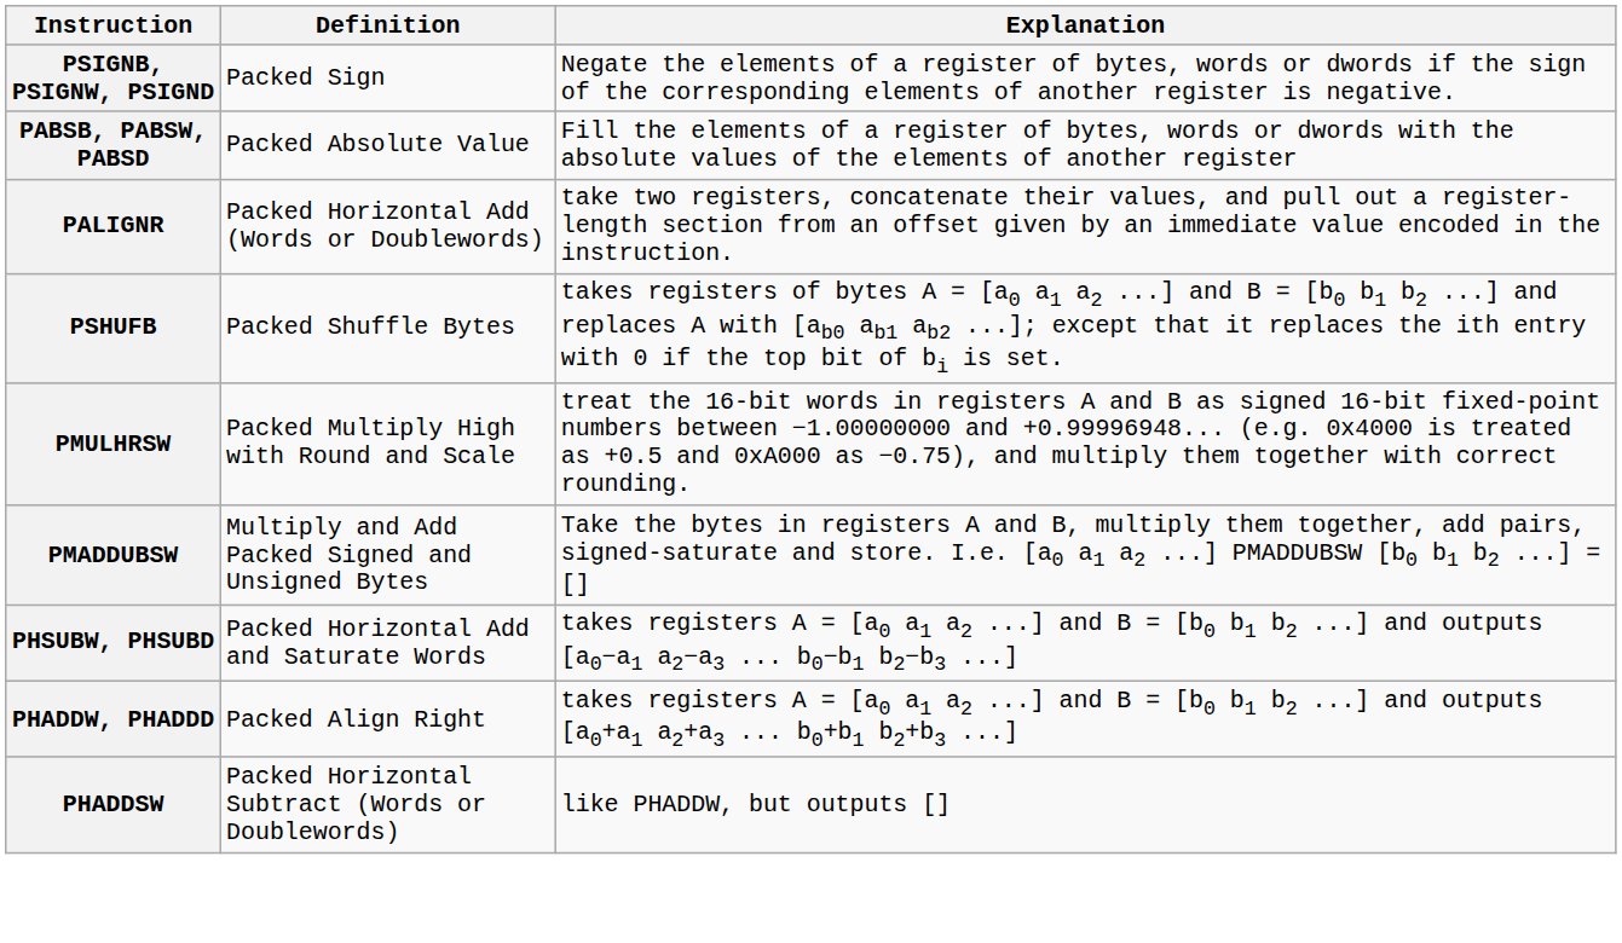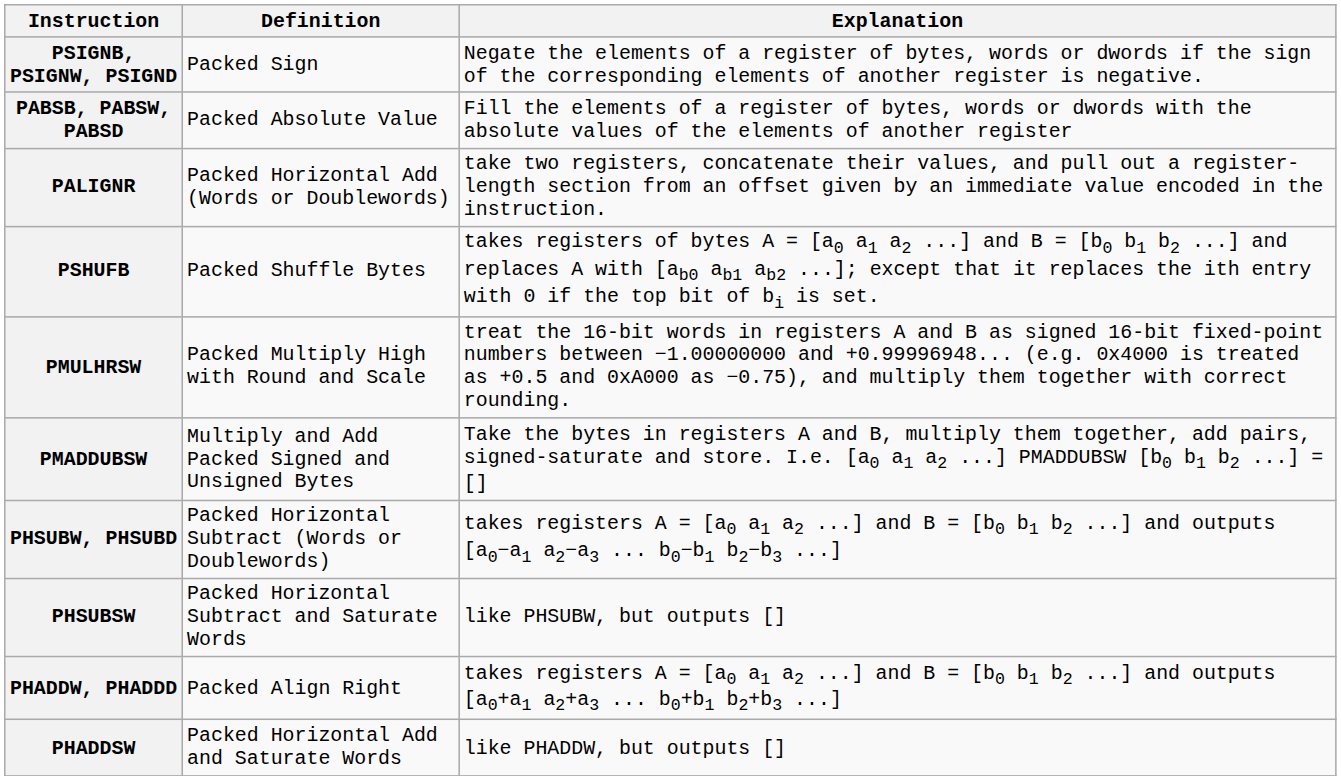 <table class="wikitable plainrowheaders">
 <tr>
 <th scope="col">Instruction</th>
 <th scope="col">Definition</th>
 <th scope="col">Explanation</th>
 </tr>
 <tr>
 <th scope="row"><code>PSIGNB</code>, <code>PSIGNW</code>, <code>PSIGND</code></th>
 <td>Packed Sign</td>
 <td>Negate the elements of a register of bytes, words or dwords if the sign of the corresponding elements of another register is negative.</td>
 </tr>
 <tr>
 <th scope="row"><code>PABSB</code>, <code>PABSW</code>, <code>PABSD</code></th>
 <td>Packed Absolute Value</td>
 <td>Fill the elements of a register of bytes, words or dwords with the absolute values of the elements of another register</td>
 </tr>
 <tr>
 <th scope="row"><code>PALIGNR</code></th>
 <td>Packed Horizontal Add (Words or Doublewords)</td>
 <td>take two registers, concatenate their values, and pull out a register-length section from an offset given by an immediate value encoded in the instruction.</td>
 </tr>
 <tr>
 <th scope="row"><code>PSHUFB</code></th>
 <td>Packed Shuffle Bytes</td>
 <td>takes registers of bytes A = [a<sub>0</sub> a<sub>1</sub> a<sub>2</sub> ...] and B = [b<sub>0</sub> b<sub>1</sub> b<sub>2</sub> ...] and replaces A with [a<sub>b0</sub> a<sub>b1</sub> a<sub>b2</sub> ...]; except that it replaces the ith entry with 0 if the top bit of b<sub>i</sub> is set.</td>
 </tr>
 <tr>
 <th scope="row"><code>PMULHRSW</code></th>
 <td>Packed Multiply High with Round and Scale</td>
 <td>treat the 16-bit words in registers A and B as signed 16-bit fixed-point numbers between −1.00000000 and +0.99996948... (e.g. 0x4000 is treated as +0.5 and 0xA000 as −0.75), and multiply them together with correct rounding.</td>
 </tr>
 <tr>
 <th scope="row"><code>PMADDUBSW</code></th>
 <td>Multiply and Add Packed Signed and Unsigned Bytes</td>
 <td>Take the bytes in registers A and B, multiply them together, add pairs, signed-saturate and store.  I.e. [a<sub>0</sub> a<sub>1</sub> a<sub>2</sub> ...] <code>PMADDUBSW</code> [b<sub>0</sub> b<sub>1</sub> b<sub>2</sub> ...] = []</td>
 </tr>
 <tr>
 <th scope="row"><code>PHSUBW</code>, <code>PHSUBD</code></th>
-<td>Packed Horizontal Add and Saturate Words</td>
+<td>Packed Horizontal Subtract (Words or Doublewords)</td>
 <td>takes registers A = [a<sub>0</sub> a<sub>1</sub> a<sub>2</sub> ...] and B = [b<sub>0</sub> b<sub>1</sub> b<sub>2</sub> ...] and outputs [a<sub>0</sub>−a<sub>1</sub> a<sub>2</sub>−a<sub>3</sub> ... b<sub>0</sub>−b<sub>1</sub> b<sub>2</sub>−b<sub>3</sub> ...]</td>
+</tr>
+<tr>
+<th scope="row"><code>PHSUBSW</code></th>
+<td>Packed Horizontal Subtract and Saturate Words</td>
+<td>like PHSUBW, but outputs []</td>
 </tr>
 <tr>
 <th scope="row"><code>PHADDW</code>, <code>PHADDD</code></th>
 <td>Packed Align Right</td>
 <td>takes registers A = [a<sub>0</sub> a<sub>1</sub> a<sub>2</sub> ...] and B = [b<sub>0</sub> b<sub>1</sub> b<sub>2</sub> ...] and outputs [a<sub>0</sub>+a<sub>1</sub> a<sub>2</sub>+a<sub>3</sub> ... b<sub>0</sub>+b<sub>1</sub> b<sub>2</sub>+b<sub>3</sub> ...]</td>
 </tr>
 <tr>
 <th scope="row"><code>PHADDSW</code></th>
-<td>Packed Horizontal Subtract (Words or Doublewords)</td>
+<td>Packed Horizontal Add and Saturate Words</td>
 <td>like PHADDW, but outputs []</td>
 </tr>
 </table>
